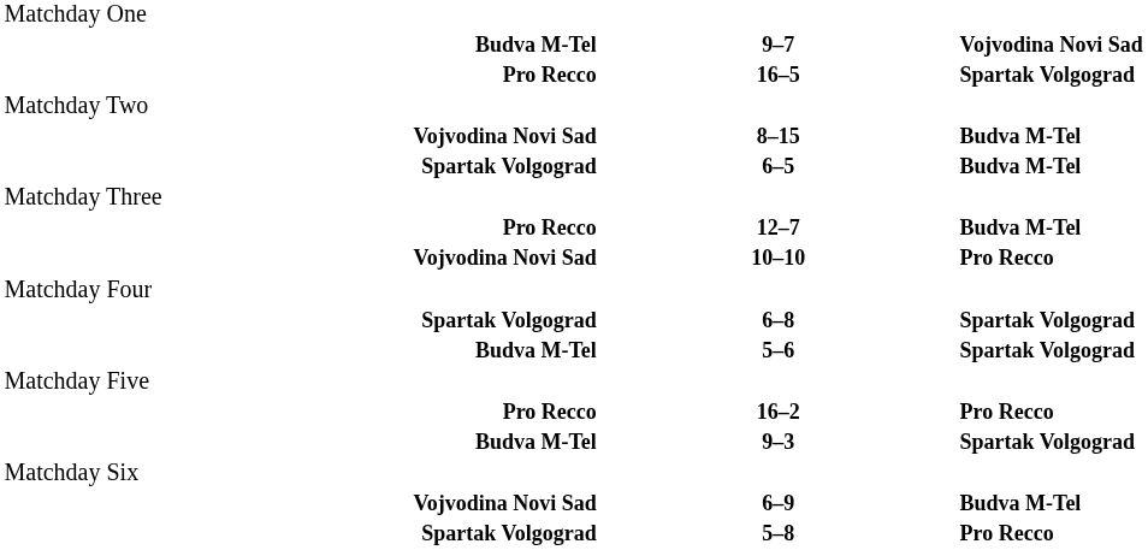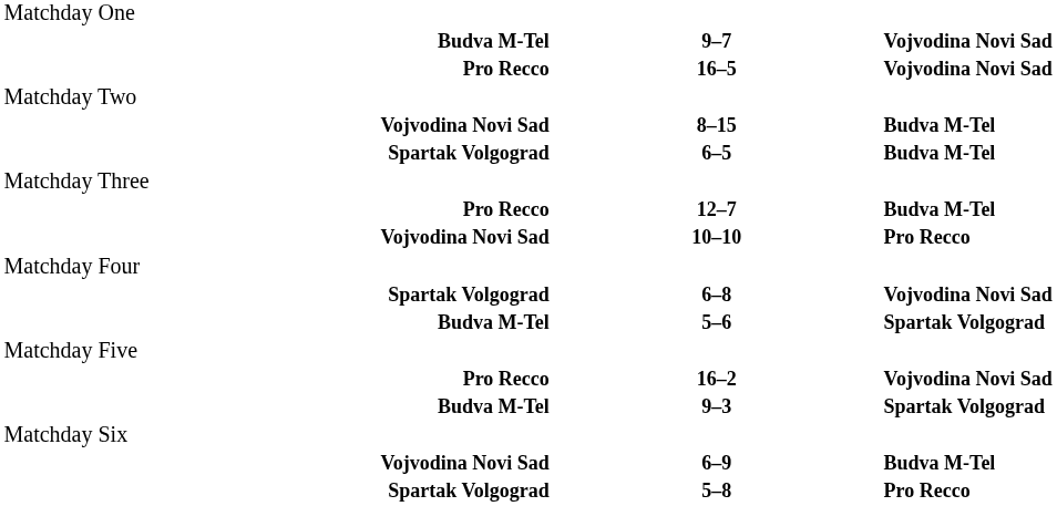 <table width=100% cellspacing=1>
 <tr>
 <th width=20%></th>
 <th width=12%></th>
 <th width=20%></th>
 <th></th>
 </tr>
 <tr>
 <td>Matchday One</td>
 </tr>
 <tr style=font-size:90%>
 <td align=right><strong>Budva M-Tel</strong></td>
 <td align=center><strong>9–7</strong></td>
 <td><strong>Vojvodina Novi Sad</strong></td>
 </tr>
 <tr style=font-size:90%>
 <td align=right><strong>Pro Recco</strong></td>
 <td align=center><strong>16–5</strong></td>
-<td><strong>Spartak Volgograd</strong></td>
+<td><strong>Vojvodina Novi Sad</strong></td>
 </tr>
 <tr>
 <td>Matchday Two</td>
 </tr>
 <tr style=font-size:90%>
 <td align=right><strong>Vojvodina Novi Sad</strong></td>
 <td align=center><strong>8–15</strong></td>
 <td><strong>Budva M-Tel</strong></td>
 </tr>
 <tr style=font-size:90%>
 <td align=right><strong>Spartak Volgograd</strong></td>
 <td align=center><strong>6–5</strong></td>
 <td><strong>Budva M-Tel</strong></td>
 </tr>
 <tr>
 <td>Matchday Three</td>
 </tr>
 <tr style=font-size:90%>
 <td align=right><strong>Pro Recco</strong></td>
 <td align=center><strong>12–7</strong></td>
 <td><strong>Budva M-Tel</strong></td>
 </tr>
 <tr style=font-size:90%>
 <td align=right><strong>Vojvodina Novi Sad</strong></td>
 <td align=center><strong>10–10</strong></td>
 <td><strong>Pro Recco</strong></td>
 </tr>
 <tr>
 <td>Matchday Four</td>
 </tr>
 <tr style=font-size:90%>
 <td align=right><strong>Spartak Volgograd</strong></td>
 <td align=center><strong>6–8</strong></td>
-<td><strong>Spartak Volgograd</strong></td>
+<td><strong>Vojvodina Novi Sad</strong></td>
 </tr>
 <tr style=font-size:90%>
 <td align=right><strong>Budva M-Tel</strong></td>
 <td align=center><strong>5–6</strong></td>
 <td><strong>Spartak Volgograd</strong></td>
 </tr>
 <tr>
 <td>Matchday Five</td>
 </tr>
 <tr style=font-size:90%>
 <td align=right><strong>Pro Recco</strong></td>
 <td align=center><strong>16–2</strong></td>
-<td><strong>Pro Recco</strong></td>
+<td><strong>Vojvodina Novi Sad</strong></td>
 </tr>
 <tr style=font-size:90%>
 <td align=right><strong>Budva M-Tel</strong></td>
 <td align=center><strong>9–3</strong></td>
 <td><strong>Spartak Volgograd</strong></td>
 </tr>
 <tr>
 <td>Matchday Six</td>
 </tr>
 <tr style=font-size:90%>
 <td align=right><strong>Vojvodina Novi Sad</strong></td>
 <td align=center><strong>6–9</strong></td>
 <td><strong>Budva M-Tel</strong></td>
 </tr>
 <tr style=font-size:90%>
 <td align=right><strong>Spartak Volgograd</strong></td>
 <td align=center><strong>5–8</strong></td>
 <td><strong>Pro Recco</strong></td>
 </tr>
 </table>
